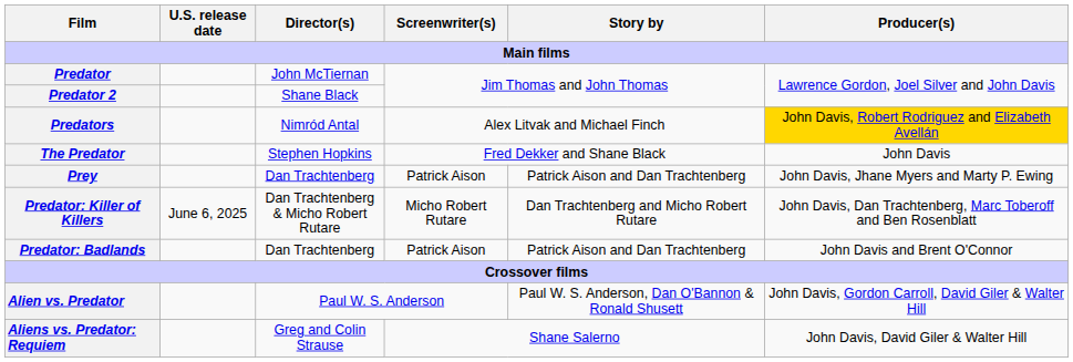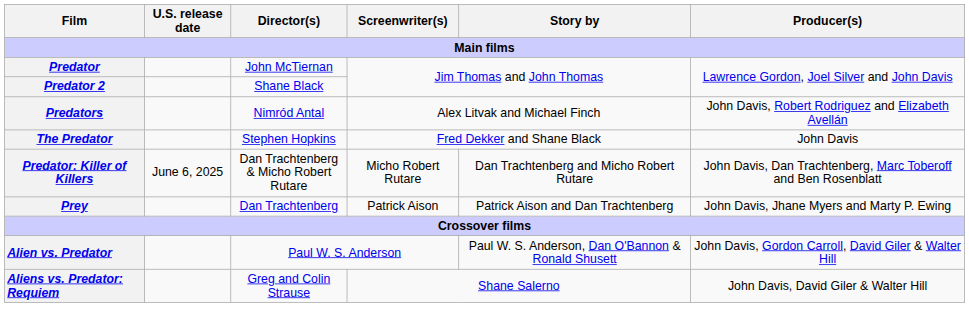 <table class="wikitable plainrowheaders" style="text-align:center;">
 <tr>
 <th scope="col">Film</th>
 <th scope="col">U.S. release date</th>
 <th scope="col">Director(s)</th>
 <th scope="col">Screenwriter(s)</th>
 <th scope="col">Story by</th>
 <th scope="col">Producer(s)</th>
 </tr>
 <tr>
 <th colspan="6" style="width:12px; background-color:#ccccff;">Main films</th>
 </tr>
 <tr>
 <th scope="row"><em><a href='#'>Predator</a></em></th>
 <td style="text-align:center"></td>
 <td><a href='#'>John McTiernan</a></td>
 <td colspan="2" rowspan="2"><a href='#'>Jim Thomas</a> and <a href='#'>John Thomas</a></td>
 <td rowspan="2"><a href='#'>Lawrence Gordon</a>, <a href='#'>Joel Silver</a> and <a href='#'>John Davis</a></td>
 </tr>
 <tr>
 <th scope="row"><em><a href='#'>Predator 2</a></em></th>
 <td style="text-align:center"></td>
 <td><a href='#'>Shane Black</a></td>
 </tr>
 <tr>
 <th scope="row"><em><a href='#'>Predators</a></em></th>
 <td style="text-align:center"></td>
 <td><a href='#'>Nimród Antal</a></td>
 <td colspan="2">Alex Litvak and Michael Finch</td>
-<td style="background: gold;">John Davis, <a href='#'>Robert Rodriguez</a> and <a href='#'>Elizabeth Avellán</a></td>
+<td>John Davis, <a href='#'>Robert Rodriguez</a> and <a href='#'>Elizabeth Avellán</a></td>
 </tr>
 <tr>
 <th scope="row"><em><a href='#'>The Predator</a></em></th>
 <td style="text-align:center"></td>
 <td><a href='#'>Stephen Hopkins</a></td>
 <td colspan="2"><a href='#'>Fred Dekker</a> and Shane Black</td>
 <td>John Davis</td>
-</tr>
-<tr>
-<th scope="row"><em><a href='#'>Prey</a></em></th>
-<td style="text-align:center"></td>
-<td><a href='#'>Dan Trachtenberg</a></td>
-<td>Patrick Aison</td>
-<td>Patrick Aison and Dan Trachtenberg</td>
-<td>John Davis, Jhane Myers and Marty P. Ewing</td>
 </tr>
 <tr>
 <th scope="row"><em><a href='#'>Predator: Killer of Killers</a></em></th>
 <td>June 6, 2025</td>
 <td>Dan Trachtenberg <br>& Micho Robert Rutare</td>
 <td>Micho Robert Rutare</td>
 <td>Dan Trachtenberg and Micho Robert Rutare</td>
 <td>John Davis, Dan Trachtenberg, <a href='#'>Marc Toberoff</a> and Ben Rosenblatt</td>
 </tr>
 <tr>
-<th scope="row"><em><a href='#'>Predator: Badlands</a></em></th>
+<th scope="row"><em><a href='#'>Prey</a></em></th>
 <td style="text-align:center"></td>
-<td>Dan Trachtenberg</td>
+<td><a href='#'>Dan Trachtenberg</a></td>
 <td>Patrick Aison</td>
 <td>Patrick Aison and Dan Trachtenberg</td>
-<td>John Davis and Brent O'Connor</td>
+<td>John Davis, Jhane Myers and Marty P. Ewing</td>
 </tr>
 <tr>
 <th colspan="6" style="width:12px; background-color:#ccccff;">Crossover films</th>
 </tr>
 <tr>
 <th scope="row" style="text-align:left;"><em><a href='#'>Alien vs. Predator</a></em></th>
 <td style="text-align:center"></td>
 <td colspan="2"><a href='#'>Paul W. S. Anderson</a></td>
 <td>Paul W. S. Anderson, <a href='#'>Dan O'Bannon</a> & <a href='#'>Ronald Shusett</a></td>
 <td>John Davis, <a href='#'>Gordon Carroll</a>, <a href='#'>David Giler</a> & <a href='#'>Walter Hill</a></td>
 </tr>
 <tr>
 <th scope="row" style="text-align:left;"><em><a href='#'>Aliens vs. Predator: Requiem</a></em></th>
 <td style="text-align:center"></td>
 <td><a href='#'>Greg and Colin Strause</a></td>
 <td colspan="2"><a href='#'>Shane Salerno</a></td>
 <td>John Davis, David Giler & Walter Hill</td>
 </tr>
 </table>
